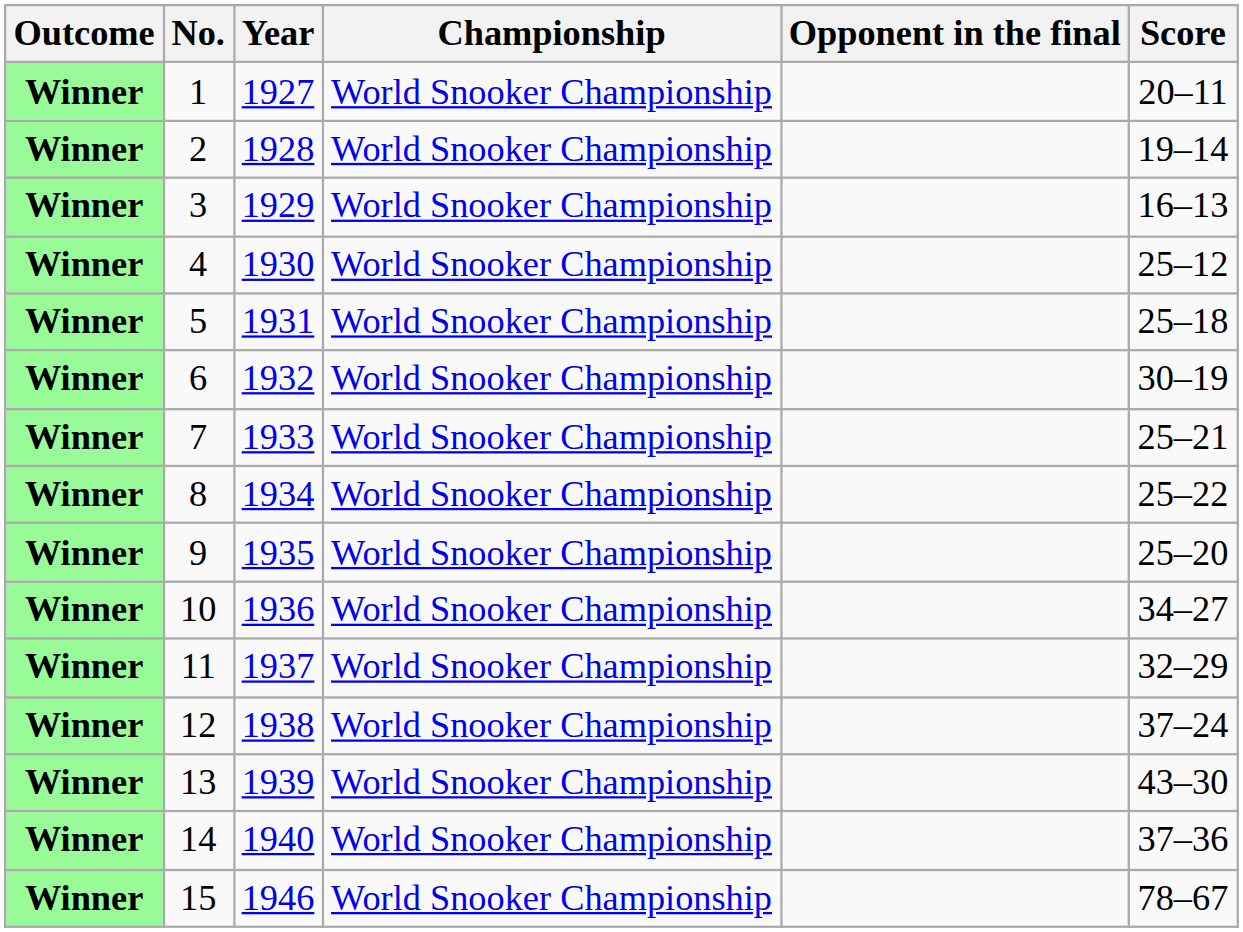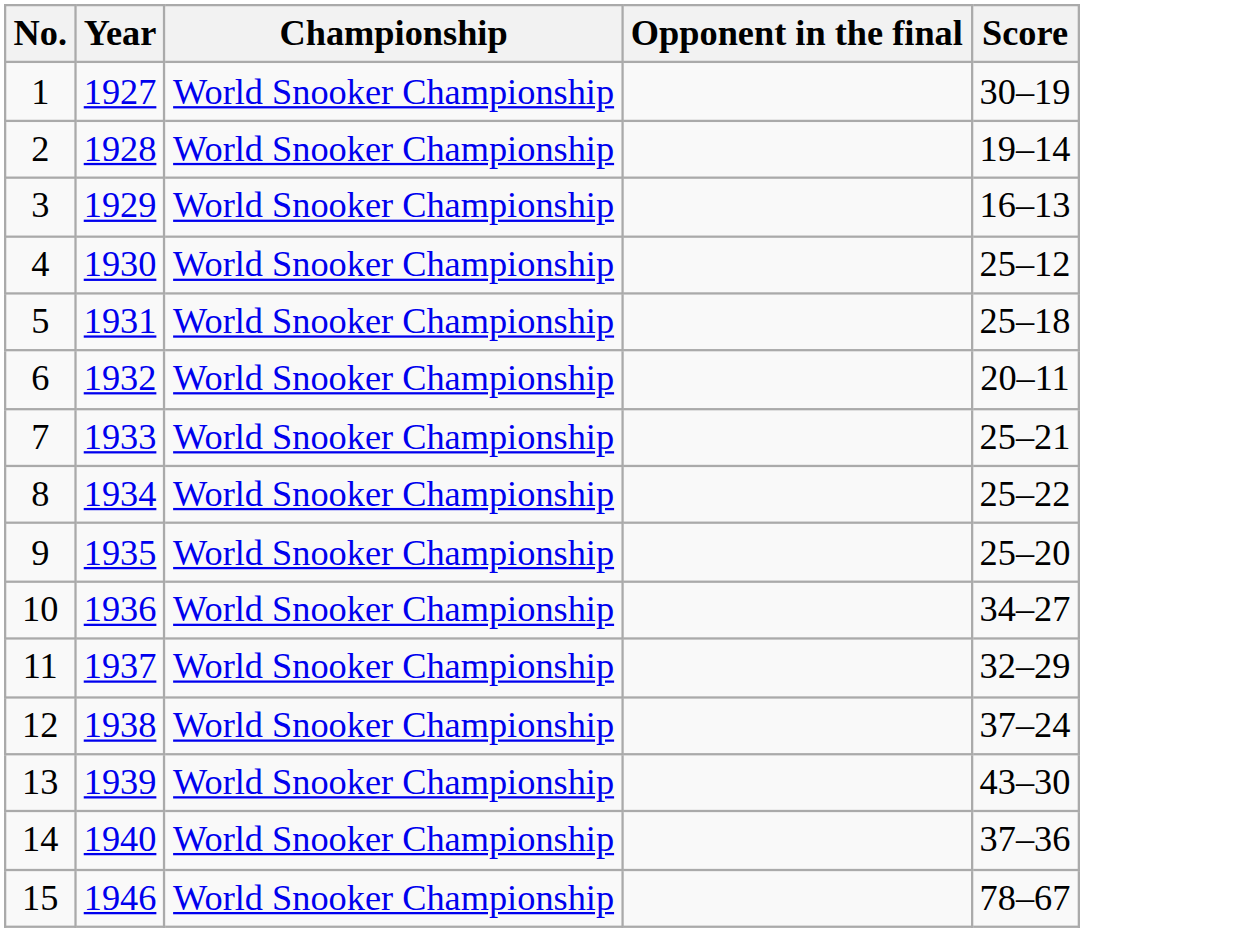 <table class="sortable wikitable plainrowheaders">
 <tr>
-<th scope="col">Outcome</th>
 <th scope="col">No.</th>
 <th scope="col">Year</th>
 <th scope="col">Championship</th>
 <th scope="col">Opponent in the final</th>
 <th scope="col">Score</th>
 </tr>
 <tr>
-<th scope="row" style="background:#98FB98">Winner</th>
 <td align="center">1</td>
 <td><a href='#'>1927</a></td>
 <td><a href='#'>World Snooker Championship</a></td>
 <td data-sort-value="Dennis, Tom"></td>
-<td align="center">20–11</td>
+<td align="center">30–19</td>
 </tr>
 <tr>
-<th scope="row" style="background:#98FB98">Winner</th>
 <td align="center">2</td>
 <td><a href='#'>1928</a></td>
 <td><a href='#'>World Snooker Championship</a></td>
 <td data-sort-value="Lawrence, Fred"></td>
 <td align="center">19–14</td>
 </tr>
 <tr>
-<th scope="row" style="background:#98FB98">Winner</th>
 <td align="center">3</td>
 <td><a href='#'>1929</a></td>
 <td><a href='#'>World Snooker Championship</a></td>
 <td data-sort-value="Dennis, Tom"></td>
 <td align="center">16–13</td>
 </tr>
 <tr>
-<th scope="row" style="background:#98FB98">Winner</th>
 <td align="center">4</td>
 <td><a href='#'>1930</a></td>
 <td><a href='#'>World Snooker Championship</a></td>
 <td data-sort-value="Dennis, Tom"></td>
 <td align="center">25–12</td>
 </tr>
 <tr>
-<th scope="row" style="background:#98FB98">Winner</th>
 <td align="center">5</td>
 <td><a href='#'>1931</a></td>
 <td><a href='#'>World Snooker Championship</a></td>
 <td data-sort-value="Dennis, Tom"></td>
 <td align="center">25–18</td>
 </tr>
 <tr>
-<th scope="row" style="background:#98FB98">Winner</th>
 <td align="center">6</td>
 <td><a href='#'>1932</a></td>
 <td><a href='#'>World Snooker Championship</a></td>
 <td data-sort-value="McConachy, Clark"></td>
-<td align="center">30–19</td>
+<td align="center">20–11</td>
 </tr>
 <tr>
-<th scope="row" style="background:#98FB98">Winner</th>
 <td align="center">7</td>
 <td><a href='#'>1933</a></td>
 <td><a href='#'>World Snooker Championship</a></td>
 <td data-sort-value="Smith, Willie"></td>
 <td align="center">25–21</td>
 </tr>
 <tr>
-<th scope="row" style="background:#98FB98">Winner</th>
 <td align="center">8</td>
 <td><a href='#'>1934</a></td>
 <td><a href='#'>World Snooker Championship</a></td>
 <td data-sort-value="Newman, Tom"></td>
 <td align="center">25–22</td>
 </tr>
 <tr>
-<th scope="row" style="background:#98FB98">Winner</th>
 <td align="center">9</td>
 <td><a href='#'>1935</a></td>
 <td><a href='#'>World Snooker Championship</a></td>
 <td data-sort-value="Smith, Willie"></td>
 <td align="center">25–20</td>
 </tr>
 <tr>
-<th scope="row" style="background:#98FB98">Winner</th>
 <td align="center">10</td>
 <td><a href='#'>1936</a></td>
 <td><a href='#'>World Snooker Championship</a></td>
 <td data-sort-value="Lindrum, Horace"></td>
 <td align="center">34–27</td>
 </tr>
 <tr>
-<th scope="row" style="background:#98FB98">Winner</th>
 <td align="center">11</td>
 <td><a href='#'>1937</a></td>
 <td><a href='#'>World Snooker Championship</a></td>
 <td data-sort-value="Lindrum, Horace"></td>
 <td align="center">32–29</td>
 </tr>
 <tr>
-<th scope="row" style="background:#98FB98">Winner</th>
 <td align="center">12</td>
 <td><a href='#'>1938</a></td>
 <td><a href='#'>World Snooker Championship</a></td>
 <td data-sort-value="Smith, Sidney"></td>
 <td align="center">37–24</td>
 </tr>
 <tr>
-<th scope="row" style="background:#98FB98">Winner</th>
 <td align="center">13</td>
 <td><a href='#'>1939</a></td>
 <td><a href='#'>World Snooker Championship</a></td>
 <td data-sort-value="Smith, Sidney"></td>
 <td align="center">43–30</td>
 </tr>
 <tr>
-<th scope="row" style="background:#98FB98">Winner</th>
 <td align="center">14</td>
 <td><a href='#'>1940</a></td>
 <td><a href='#'>World Snooker Championship</a></td>
 <td data-sort-value="Davis, Fred"></td>
 <td align="center">37–36</td>
 </tr>
 <tr>
-<th scope="row" style="background:#98FB98">Winner</th>
 <td align="center">15</td>
 <td><a href='#'>1946</a></td>
 <td><a href='#'>World Snooker Championship</a></td>
 <td data-sort-value="Lindrum, Horace"></td>
 <td align="center">78–67</td>
 </tr>
 </table>
